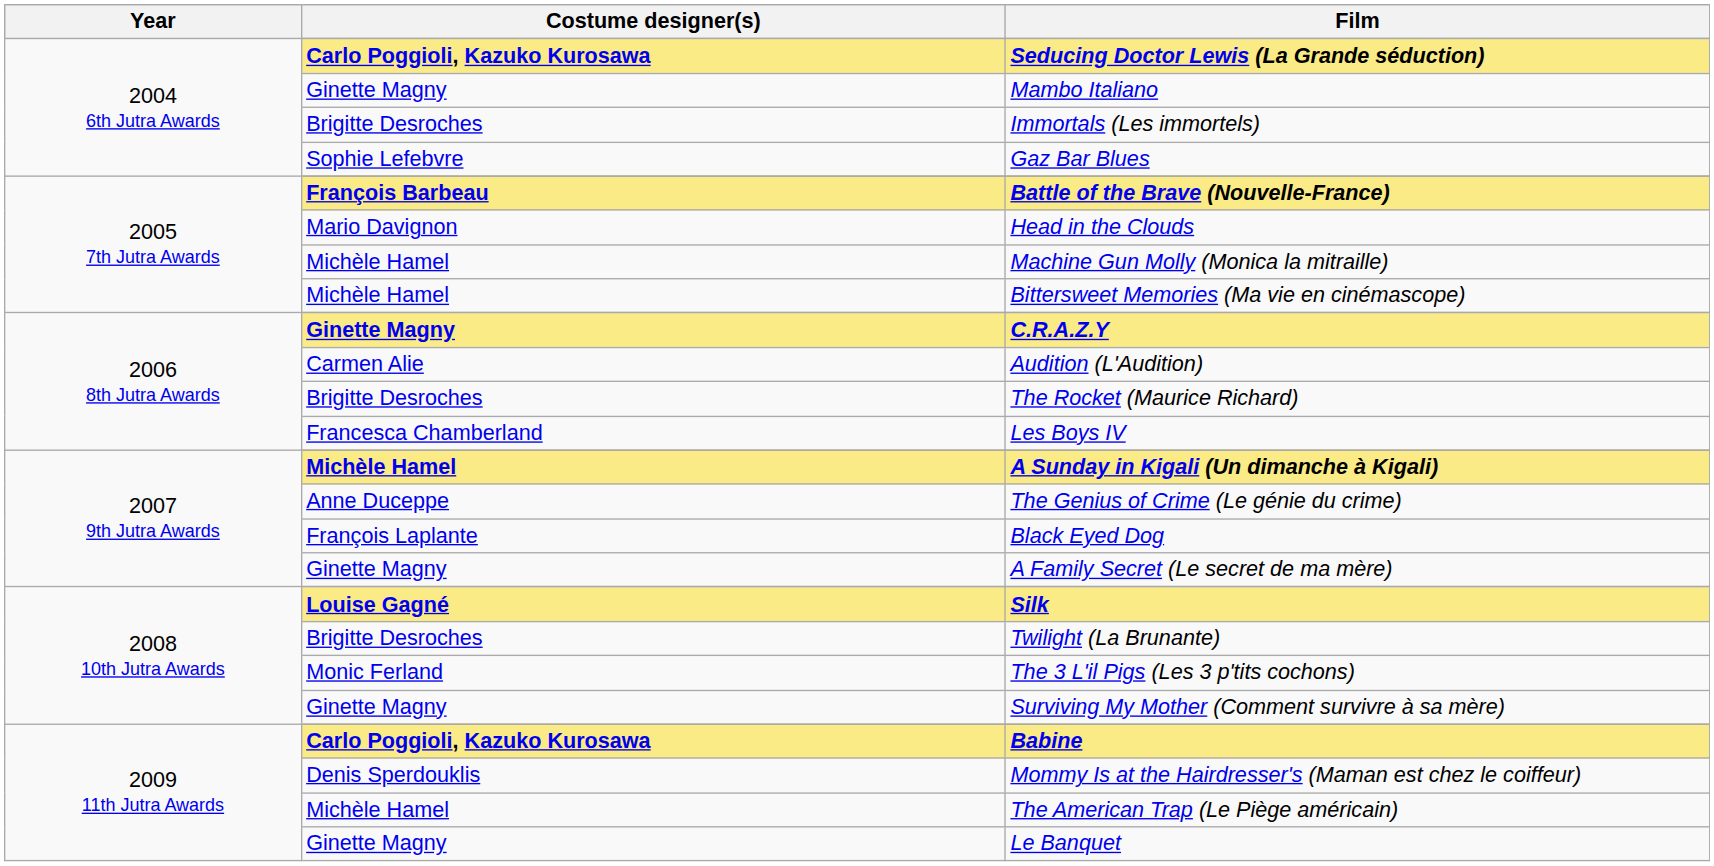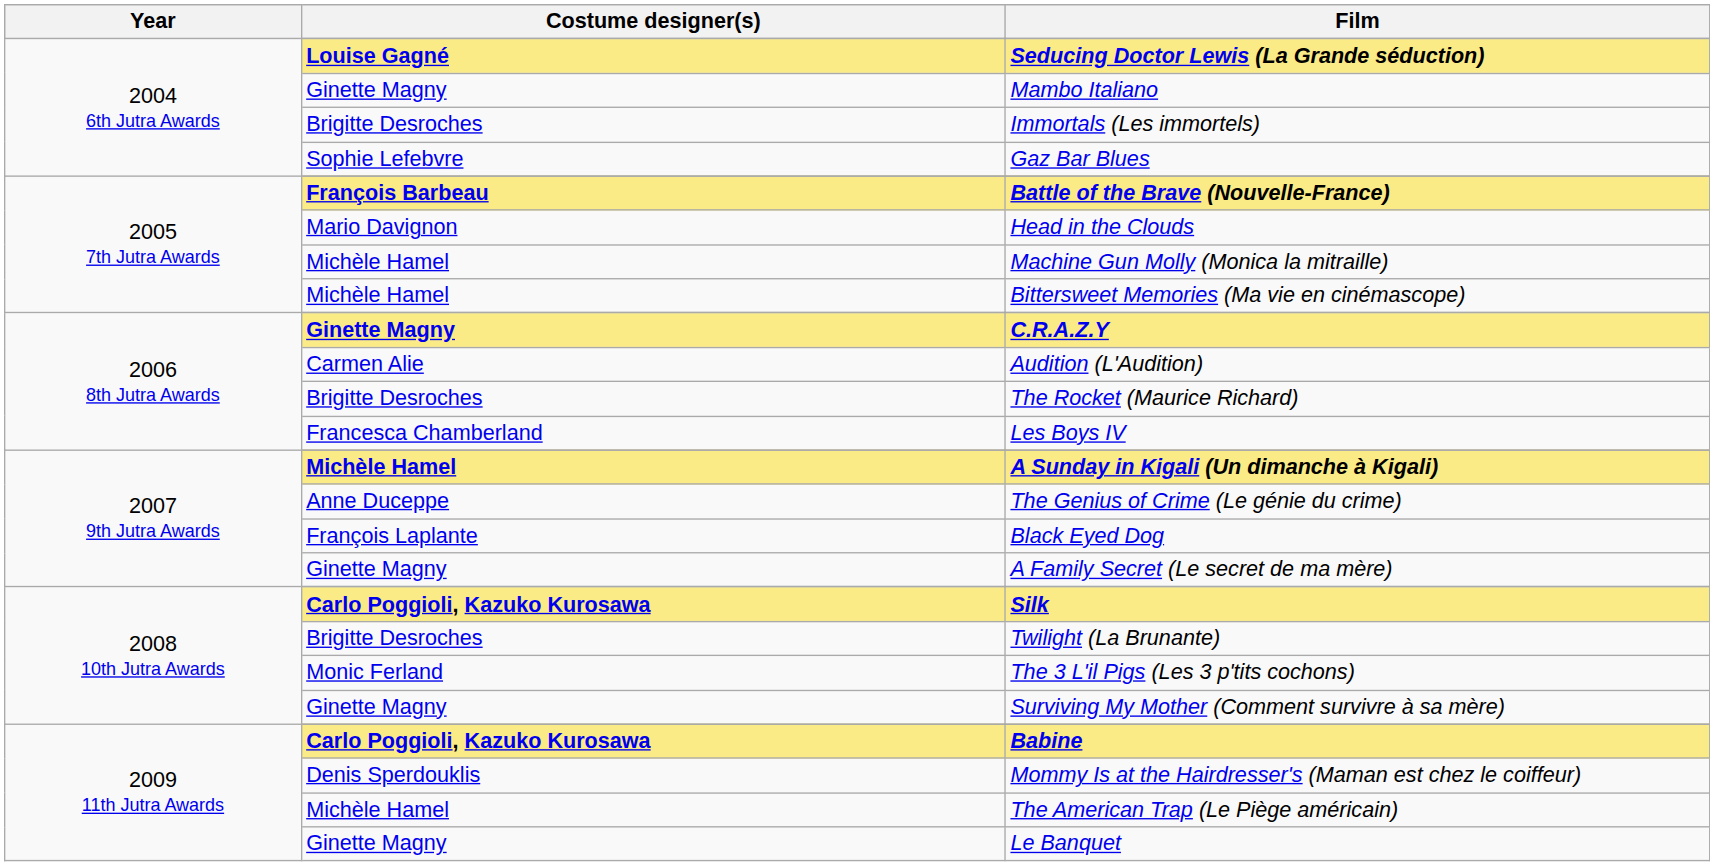 <table class="wikitable" style="width:100%;">
 <tr style="background:#bebebe;">
 <th style="width:8%;">Year</th>
 <th style="width:19%;">Costume designer(s)</th>
 <th style="width:19%;">Film</th>
 </tr>
 <tr>
 <td rowspan="5" align="center">2004 <br> <small><a href='#'>6th Jutra Awards</a></small></td>
 </tr>
 <tr style="background:#FAEB86">
-<td><strong><a href='#'>Carlo Poggioli</a>, <a href='#'>Kazuko Kurosawa</a></strong></td>
+<td><strong><a href='#'>Louise Gagné</a></strong></td>
 <td><strong><em><a href='#'>Seducing Doctor Lewis</a> (La Grande séduction)</em></strong></td>
 </tr>
 <tr>
 <td><a href='#'>Ginette Magny</a></td>
 <td><em><a href='#'>Mambo Italiano</a></em></td>
 </tr>
 <tr>
 <td><a href='#'>Brigitte Desroches</a></td>
 <td><em><a href='#'>Immortals</a> (Les immortels)</em></td>
 </tr>
 <tr>
 <td><a href='#'>Sophie Lefebvre</a></td>
 <td><em><a href='#'>Gaz Bar Blues</a></em></td>
 </tr>
 <tr>
 <td rowspan="5" align="center">2005 <br> <small><a href='#'>7th Jutra Awards</a></small></td>
 </tr>
 <tr style="background:#FAEB86">
 <td><strong><a href='#'>François Barbeau</a></strong></td>
 <td><strong><em><a href='#'>Battle of the Brave</a> (Nouvelle-France)</em></strong></td>
 </tr>
 <tr>
 <td><a href='#'>Mario Davignon</a></td>
 <td><em><a href='#'>Head in the Clouds</a></em></td>
 </tr>
 <tr>
 <td><a href='#'>Michèle Hamel</a></td>
 <td><em><a href='#'>Machine Gun Molly</a> (Monica la mitraille)</em></td>
 </tr>
 <tr>
 <td><a href='#'>Michèle Hamel</a></td>
 <td><em><a href='#'>Bittersweet Memories</a> (Ma vie en cinémascope)</em></td>
 </tr>
 <tr>
 <td rowspan="5" align="center">2006 <br> <small><a href='#'>8th Jutra Awards</a></small></td>
 </tr>
 <tr style="background:#FAEB86">
 <td><strong><a href='#'>Ginette Magny</a></strong></td>
 <td><strong><em><a href='#'>C.R.A.Z.Y</a></em></strong></td>
 </tr>
 <tr>
 <td><a href='#'>Carmen Alie</a></td>
 <td><em><a href='#'>Audition</a> (L'Audition)</em></td>
 </tr>
 <tr>
 <td><a href='#'>Brigitte Desroches</a></td>
 <td><em><a href='#'>The Rocket</a> (Maurice Richard)</em></td>
 </tr>
 <tr>
 <td><a href='#'>Francesca Chamberland</a></td>
 <td><em><a href='#'>Les Boys IV</a></em></td>
 </tr>
 <tr>
 <td rowspan="5" align="center">2007 <br> <small><a href='#'>9th Jutra Awards</a></small></td>
 </tr>
 <tr style="background:#FAEB86">
 <td><strong><a href='#'>Michèle Hamel</a></strong></td>
 <td><strong><em><a href='#'>A Sunday in Kigali</a> (Un dimanche à Kigali)</em></strong></td>
 </tr>
 <tr>
 <td><a href='#'>Anne Duceppe</a></td>
 <td><em><a href='#'>The Genius of Crime</a> (Le génie du crime)</em></td>
 </tr>
 <tr>
 <td><a href='#'>François Laplante</a></td>
 <td><em><a href='#'>Black Eyed Dog</a></em></td>
 </tr>
 <tr>
 <td><a href='#'>Ginette Magny</a></td>
 <td><em><a href='#'>A Family Secret</a> (Le secret de ma mère)</em></td>
 </tr>
 <tr>
 <td rowspan="5" align="center">2008 <br> <small><a href='#'>10th Jutra Awards</a></small></td>
 </tr>
 <tr style="background:#FAEB86">
-<td><strong><a href='#'>Louise Gagné</a></strong></td>
+<td><strong><a href='#'>Carlo Poggioli</a>, <a href='#'>Kazuko Kurosawa</a></strong></td>
 <td><strong><em><a href='#'>Silk</a></em></strong></td>
 </tr>
 <tr>
 <td><a href='#'>Brigitte Desroches</a></td>
 <td><em><a href='#'>Twilight</a> (La Brunante)</em></td>
 </tr>
 <tr>
 <td><a href='#'>Monic Ferland</a></td>
 <td><em><a href='#'>The 3 L'il Pigs</a> (Les 3 p'tits cochons)</em></td>
 </tr>
 <tr>
 <td><a href='#'>Ginette Magny</a></td>
 <td><em><a href='#'>Surviving My Mother</a> (Comment survivre à sa mère)</em></td>
 </tr>
 <tr>
 <td rowspan="5" align="center">2009 <br> <small><a href='#'>11th Jutra Awards</a></small></td>
 </tr>
 <tr style="background:#FAEB86">
 <td><strong><a href='#'>Carlo Poggioli</a>, <a href='#'>Kazuko Kurosawa</a></strong></td>
 <td><strong><em><a href='#'>Babine</a></em></strong></td>
 </tr>
 <tr>
 <td><a href='#'>Denis Sperdouklis</a></td>
 <td><em><a href='#'>Mommy Is at the Hairdresser's</a> (Maman est chez le coiffeur)</em></td>
 </tr>
 <tr>
 <td><a href='#'>Michèle Hamel</a></td>
 <td><em><a href='#'>The American Trap</a> (Le Piège américain)</em></td>
 </tr>
 <tr>
 <td><a href='#'>Ginette Magny</a></td>
 <td><em><a href='#'>Le Banquet</a></em></td>
 </tr>
 </table>
